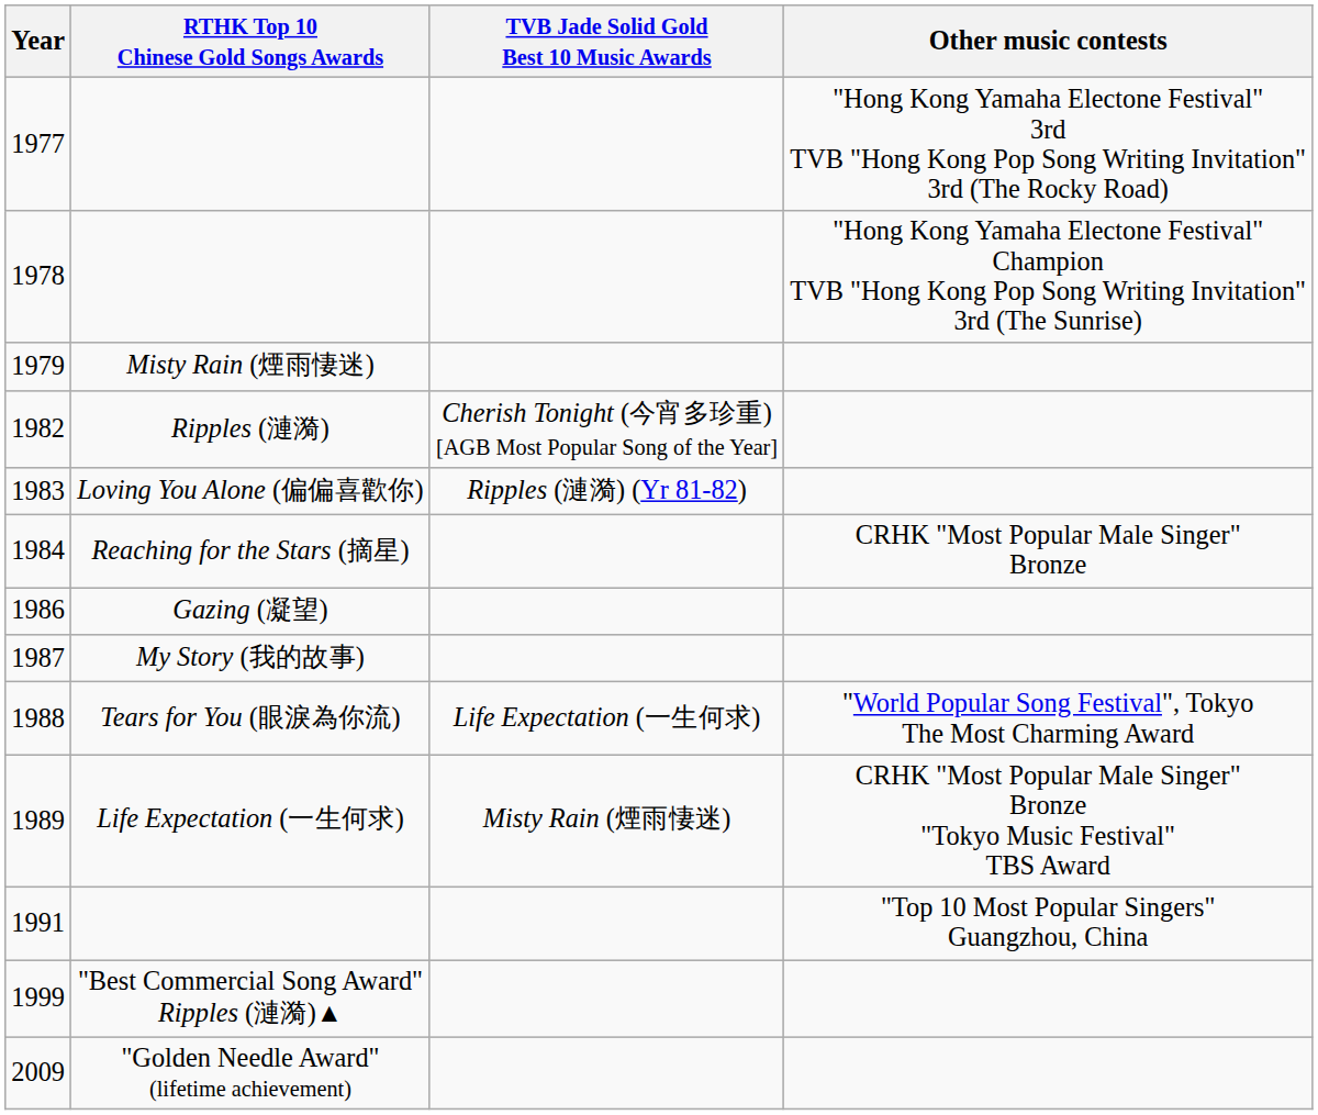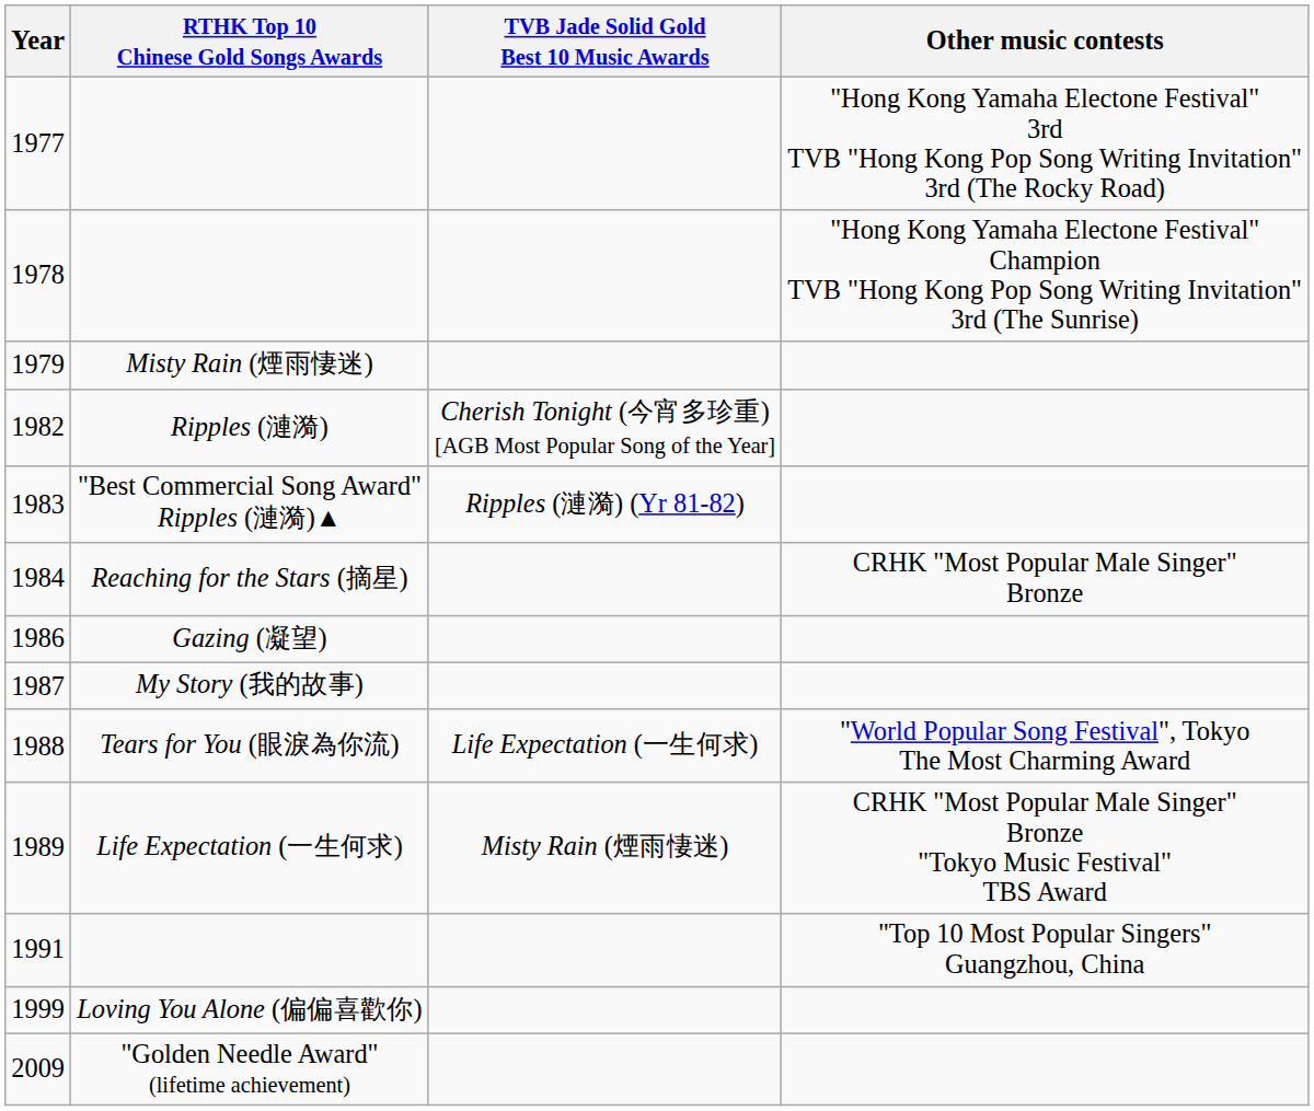 <table class="wikitable">
 <tr>
 <th>Year</th>
 <th><small><a href='#'>RTHK Top 10<br>Chinese Gold Songs Awards</a></small></th>
 <th><small><a href='#'>TVB Jade Solid Gold<br>Best 10 Music Awards</a></small></th>
 <th>Other music contests</th>
 </tr>
 <tr>
 <td>1977</td>
 <td style="text-align:center;"></td>
 <td style="text-align:center;"></td>
 <td style="text-align:center;">"Hong Kong Yamaha Electone Festival"<br>3rd<br>TVB "Hong Kong Pop Song Writing Invitation"<br>3rd (The Rocky Road)</td>
 </tr>
 <tr>
 <td>1978</td>
 <td style="text-align:center;"></td>
 <td style="text-align:center;"></td>
 <td style="text-align:center;">"Hong Kong Yamaha Electone Festival"<br>Champion<br>TVB "Hong Kong Pop Song Writing Invitation"<br>3rd (The Sunrise)</td>
 </tr>
 <tr>
 <td>1979</td>
 <td style="text-align:center;"><em>Misty Rain</em> (煙雨悽迷)</td>
 <td style="text-align:center;"></td>
 <td style="text-align:center;"></td>
 </tr>
 <tr>
 <td>1982</td>
 <td style="text-align:center;"><em>Ripples</em> (漣漪)</td>
 <td style="text-align:center;"><em>Cherish Tonight</em> (今宵多珍重)<br><small>[AGB Most Popular Song of the Year]</small></td>
 <td style="text-align:center;"></td>
 </tr>
 <tr>
 <td>1983</td>
-<td style="text-align:center;"><em>Loving You Alone</em> (偏偏喜歡你)</td>
+<td style="text-align:center;">"Best Commercial Song Award"<br><em>Ripples</em> (漣漪)▲</td>
 <td style="text-align:center;"><em>Ripples</em> (漣漪) (<a href='#'>Yr 81-82</a>)</td>
 <td style="text-align:center;"></td>
 </tr>
 <tr>
 <td>1984</td>
 <td style="text-align:center;"><em>Reaching for the Stars</em> (摘星)</td>
 <td style="text-align:center;"></td>
 <td style="text-align:center;">CRHK "Most Popular Male Singer"<br>Bronze</td>
 </tr>
 <tr>
 <td>1986</td>
 <td style="text-align:center;"><em>Gazing</em> (凝望)</td>
 <td style="text-align:center;"></td>
 <td style="text-align:center;"></td>
 </tr>
 <tr>
 <td>1987</td>
 <td style="text-align:center;"><em>My Story</em> (我的故事)</td>
 <td style="text-align:center;"></td>
 <td style="text-align:center;"></td>
 </tr>
 <tr>
 <td>1988</td>
 <td style="text-align:center;"><em>Tears for You</em> (眼淚為你流)</td>
 <td style="text-align:center;"><em>Life Expectation</em> (一生何求)</td>
 <td style="text-align:center;">"<a href='#'>World Popular Song Festival</a>", Tokyo<br>The Most Charming Award</td>
 </tr>
 <tr>
 <td>1989</td>
 <td style="text-align:center;"><em>Life Expectation</em> (一生何求)</td>
 <td style="text-align:center;"><em>Misty Rain</em> (煙雨悽迷)</td>
 <td style="text-align:center;">CRHK "Most Popular Male Singer"<br>Bronze<br>"Tokyo Music Festival"<br>TBS Award</td>
 </tr>
 <tr>
 <td>1991</td>
 <td style="text-align:center;"></td>
 <td style="text-align:center;"></td>
 <td style="text-align:center;">"Top 10 Most Popular Singers"<br>Guangzhou, China</td>
 </tr>
 <tr>
 <td>1999</td>
-<td style="text-align:center;">"Best Commercial Song Award"<br><em>Ripples</em> (漣漪)▲</td>
+<td style="text-align:center;"><em>Loving You Alone</em> (偏偏喜歡你)</td>
 <td style="text-align:center;"></td>
 <td style="text-align:center;"></td>
 </tr>
 <tr>
 <td>2009</td>
 <td style="text-align:center;">"Golden Needle Award"<br><small>(lifetime achievement)</small></td>
 <td style="text-align:center;"></td>
 <td style="text-align:center;"></td>
 </tr>
 </table>
